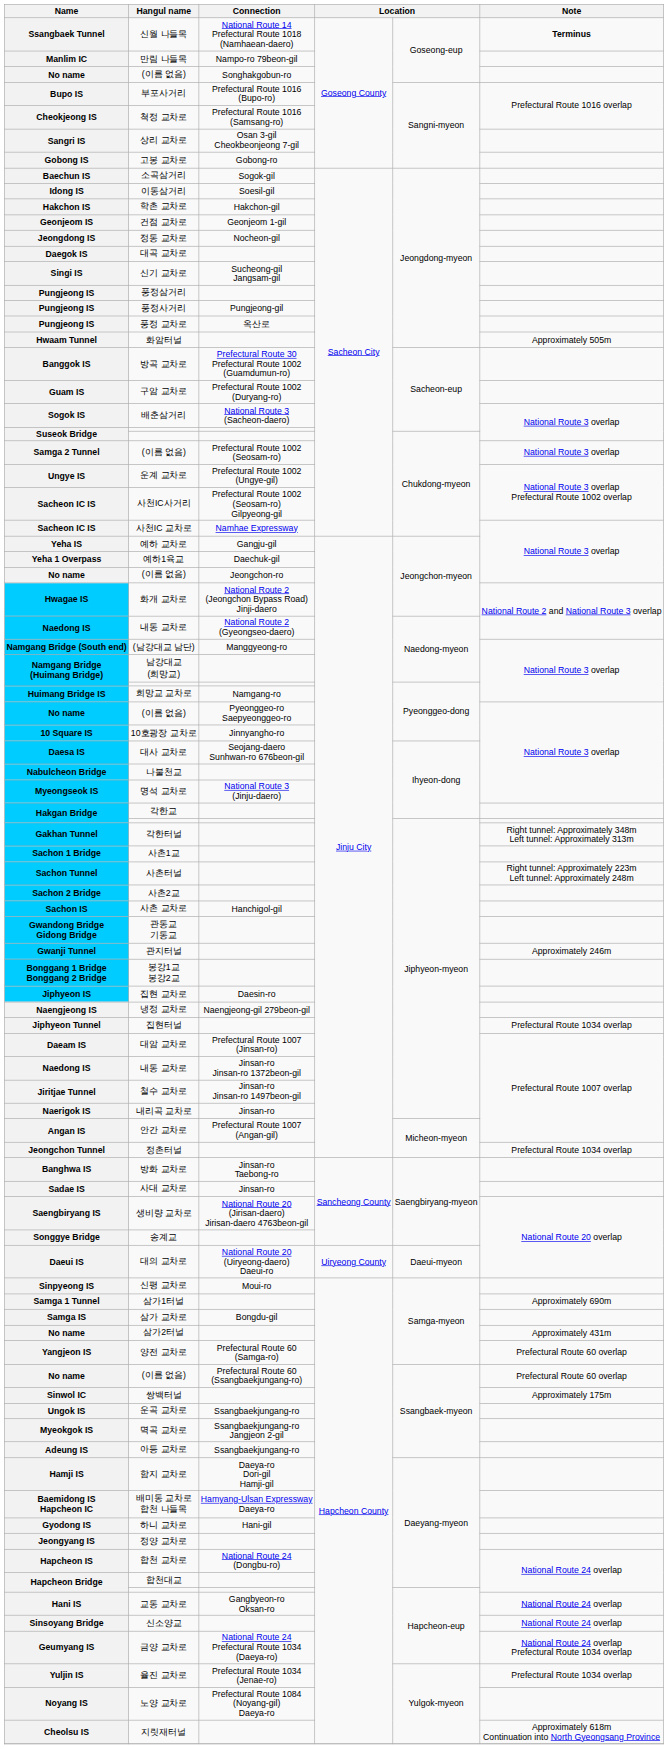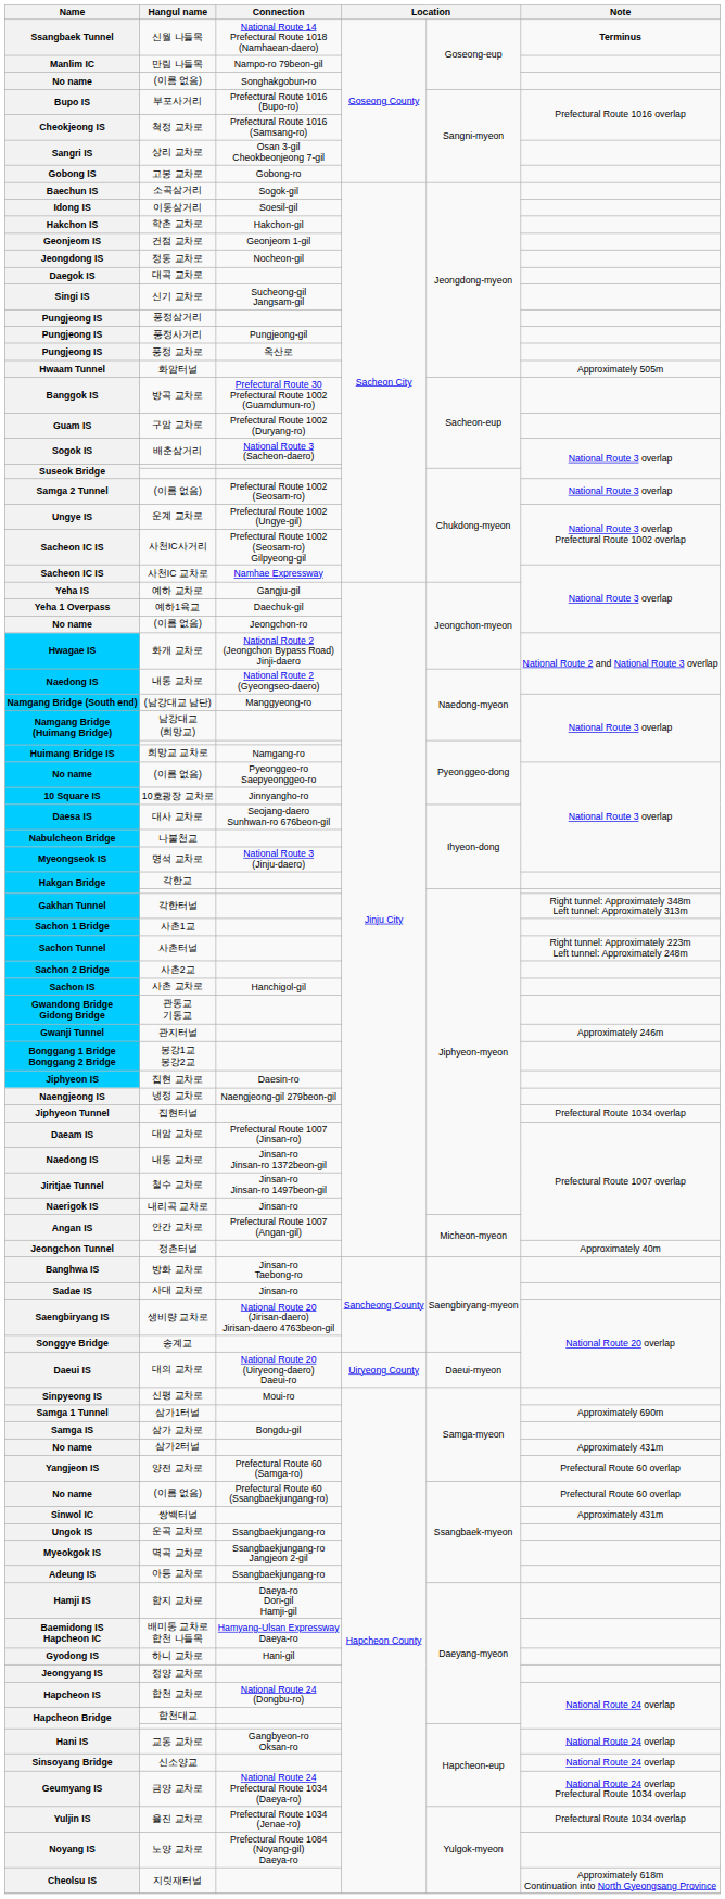 <table class="wikitable" style="font-size: 85%; text-align: center;">
 <tr>
 <th>Name </th>
 <th>Hangul name</th>
 <th>Connection</th>
 <th colspan="2">Location</th>
 <th>Note</th>
 </tr>
 <tr>
 <th>Ssangbaek Tunnel</th>
 <td>신월 나들목</td>
 <td><a href='#'>National Route 14</a><br>Prefectural Route 1018<br>(Namhaean-daero)</td>
 <td rowspan=7><a href='#'>Goseong County</a></td>
 <td rowspan=3>Goseong-eup</td>
 <td><strong>Terminus</strong></td>
 </tr>
 <tr>
 <th>Manlim IC</th>
 <td>만림 나들목</td>
 <td>Nampo-ro 79beon-gil</td>
 <td></td>
 </tr>
 <tr>
 <th>No name</th>
 <td>(이름 없음)</td>
 <td>Songhakgobun-ro</td>
 <td></td>
 </tr>
 <tr>
 <th>Bupo IS</th>
 <td>부포사거리</td>
 <td>Prefectural Route 1016<br>(Bupo-ro)</td>
 <td rowspan=4>Sangni-myeon</td>
 <td rowspan=2>Prefectural Route 1016 overlap</td>
 </tr>
 <tr>
 <th>Cheokjeong IS</th>
 <td>척정 교차로</td>
 <td>Prefectural Route 1016<br>(Samsang-ro)</td>
 </tr>
 <tr>
 <th>Sangri IS</th>
 <td>상리 교차로</td>
 <td>Osan 3-gil<br>Cheokbeonjeong 7-gil</td>
 <td></td>
 </tr>
 <tr>
 <th>Gobong IS</th>
 <td>고봉 교차로</td>
 <td>Gobong-ro</td>
 <td></td>
 </tr>
 <tr>
 <th>Baechun IS</th>
 <td>소곡삼거리</td>
 <td>Sogok-gil</td>
 <td rowspan=20><a href='#'>Sacheon City</a></td>
 <td rowspan=11>Jeongdong-myeon</td>
 <td></td>
 </tr>
 <tr>
 <th>Idong IS</th>
 <td>이동삼거리</td>
 <td>Soesil-gil</td>
 <td></td>
 </tr>
 <tr>
 <th>Hakchon IS</th>
 <td>학촌 교차로</td>
 <td>Hakchon-gil</td>
 <td></td>
 </tr>
 <tr>
 <th>Geonjeom IS</th>
 <td>건점 교차로</td>
 <td>Geonjeom 1-gil</td>
 <td></td>
 </tr>
 <tr>
 <th>Jeongdong IS</th>
 <td>정동 교차로</td>
 <td>Nocheon-gil</td>
 <td></td>
 </tr>
 <tr>
 <th>Daegok IS</th>
 <td>대곡 교차로</td>
 <td></td>
 <td></td>
 </tr>
 <tr>
 <th>Singi IS</th>
 <td>신기 교차로</td>
 <td>Sucheong-gil<br>Jangsam-gil</td>
 <td></td>
 </tr>
 <tr>
 <th>Pungjeong IS</th>
 <td>풍정삼거리</td>
 <td></td>
 <td></td>
 </tr>
 <tr>
 <th>Pungjeong IS</th>
 <td>풍정사거리</td>
 <td>Pungjeong-gil</td>
 <td></td>
 </tr>
 <tr>
 <th>Pungjeong IS</th>
 <td>풍정 교차로</td>
 <td>옥산로</td>
 <td></td>
 </tr>
 <tr>
 <th>Hwaam Tunnel</th>
 <td>화암터널</td>
 <td></td>
 <td>Approximately 505m</td>
 </tr>
 <tr>
 <th>Banggok IS</th>
 <td>방곡 교차로</td>
 <td><a href='#'>Prefectural Route 30</a><br>Prefectural Route 1002<br>(Guamdumun-ro)</td>
 <td rowspan=4>Sacheon-eup</td>
 <td></td>
 </tr>
 <tr>
 <th>Guam IS</th>
 <td>구암 교차로</td>
 <td>Prefectural Route 1002<br>(Duryang-ro)</td>
 <td></td>
 </tr>
 <tr>
 <th>Sogok IS</th>
 <td>배춘삼거리</td>
 <td><a href='#'>National Route 3</a><br>(Sacheon-daero)</td>
 <td rowspan=3><a href='#'>National Route 3</a> overlap</td>
 </tr>
 <tr>
 <th rowspan=2>Suseok Bridge</th>
 <td></td>
 </tr>
 <tr>
 <td></td>
 <td></td>
 <td rowspan=5>Chukdong-myeon</td>
 </tr>
 <tr>
 <th>Samga 2 Tunnel</th>
 <td>(이름 없음)</td>
 <td>Prefectural Route 1002<br>(Seosam-ro)</td>
 <td><a href='#'>National Route 3</a> overlap</td>
 </tr>
 <tr>
 <th>Ungye IS</th>
 <td>운계 교차로</td>
 <td>Prefectural Route 1002<br>(Ungye-gil)</td>
 <td rowspan=2><a href='#'>National Route 3</a> overlap<br>Prefectural Route 1002 overlap</td>
 </tr>
 <tr>
 <th>Sacheon IC IS</th>
 <td>사천IC사거리</td>
 <td>Prefectural Route 1002<br>(Seosam-ro)<br>Gilpyeong-gil</td>
 </tr>
 <tr>
 <th>Sacheon IC IS</th>
 <td>사천IC 교차로</td>
 <td><a href='#'>Namhae Expressway</a></td>
 <td rowspan=4><a href='#'>National Route 3</a> overlap</td>
 </tr>
 <tr>
 <th>Yeha IS</th>
 <td>예하 교차로</td>
 <td>Gangju-gil</td>
 <td rowspan=33><a href='#'>Jinju City</a></td>
 <td rowspan=4>Jeongchon-myeon</td>
 </tr>
 <tr>
 <th>Yeha 1 Overpass</th>
 <td>예하1육교</td>
 <td>Daechuk-gil</td>
 </tr>
 <tr>
 <th>No name</th>
 <td>(이름 없음)</td>
 <td>Jeongchon-ro</td>
 </tr>
 <tr>
 <th style="background-color: #00CCFF;">Hwagae IS</th>
 <td>화개 교차로</td>
 <td><a href='#'>National Route 2</a><br>(Jeongchon Bypass Road)<br>Jinji-daero</td>
 <td rowspan=2><a href='#'>National Route 2</a> and <a href='#'>National Route 3</a> overlap</td>
 </tr>
 <tr>
 <th style="background-color: #00CCFF;">Naedong IS</th>
 <td>내동 교차로</td>
 <td><a href='#'>National Route 2</a><br>(Gyeongseo-daero)</td>
 <td rowspan=3>Naedong-myeon</td>
 </tr>
 <tr>
 <th style="background-color: #00CCFF;">Namgang Bridge (South end)</th>
 <td>(남강대교 남단)</td>
 <td>Manggyeong-ro</td>
 <td rowspan=4><a href='#'>National Route 3</a> overlap</td>
 </tr>
 <tr>
 <th style="background-color: #00CCFF;" rowspan=2>Namgang Bridge<br>(Huimang Bridge)</th>
 <td>남강대교<br>(희망교)</td>
 <td></td>
 </tr>
 <tr>
 <td></td>
 <td></td>
 <td rowspan=4>Pyeonggeo-dong</td>
 </tr>
 <tr>
 <th style="background-color: #00CCFF;">Huimang Bridge IS</th>
 <td>희망교 교차로</td>
 <td>Namgang-ro</td>
 </tr>
 <tr>
 <th style="background-color: #00CCFF;">No name</th>
 <td>(이름 없음)</td>
 <td>Pyeonggeo-ro<br>Saepyeonggeo-ro</td>
 <td rowspan=5><a href='#'>National Route 3</a> overlap</td>
 </tr>
 <tr>
 <th style="background-color: #00CCFF;">10 Square IS</th>
 <td>10호광장 교차로</td>
 <td>Jinnyangho-ro</td>
 </tr>
 <tr>
 <th style="background-color: #00CCFF;">Daesa IS</th>
 <td>대사 교차로</td>
 <td>Seojang-daero<br>Sunhwan-ro 676beon-gil</td>
 <td rowspan=4>Ihyeon-dong</td>
 </tr>
 <tr>
 <th style="background-color: #00CCFF;">Nabulcheon Bridge</th>
 <td>나불천교</td>
 <td></td>
 </tr>
 <tr>
 <th style="background-color: #00CCFF;">Myeongseok IS</th>
 <td>명석 교차로</td>
 <td><a href='#'>National Route 3</a><br>(Jinju-daero)</td>
 </tr>
 <tr>
 <th style="background-color: #00CCFF;" rowspan=2>Hakgan Bridge</th>
 <td>각한교</td>
 <td></td>
 <td></td>
 </tr>
 <tr>
 <td></td>
 <td></td>
 <td rowspan=16>Jiphyeon-myeon</td>
 <td></td>
 </tr>
 <tr>
 <th style="background-color: #00CCFF;">Gakhan Tunnel</th>
 <td>각한터널</td>
 <td></td>
 <td>Right tunnel: Approximately 348m<br>Left tunnel: Approximately 313m</td>
 </tr>
 <tr>
 <th style="background-color: #00CCFF;">Sachon 1 Bridge</th>
 <td>사촌1교</td>
 <td></td>
 <td></td>
 </tr>
 <tr>
 <th style="background-color: #00CCFF;">Sachon Tunnel</th>
 <td>사촌터널</td>
 <td></td>
 <td>Right tunnel: Approximately 223m<br>Left tunnel: Approximately 248m</td>
 </tr>
 <tr>
 <th style="background-color: #00CCFF;">Sachon 2 Bridge</th>
 <td>사촌2교</td>
 <td></td>
 <td></td>
 </tr>
 <tr>
 <th style="background-color: #00CCFF;">Sachon IS</th>
 <td>사촌 교차로</td>
 <td>Hanchigol-gil</td>
 <td></td>
 </tr>
 <tr>
 <th style="background-color: #00CCFF;">Gwandong Bridge<br>Gidong Bridge</th>
 <td>관동교<br>기동교</td>
 <td></td>
 <td></td>
 </tr>
 <tr>
 <th style="background-color: #00CCFF;">Gwanji Tunnel</th>
 <td>관지터널</td>
 <td></td>
 <td>Approximately 246m</td>
 </tr>
 <tr>
 <th style="background-color: #00CCFF;">Bonggang 1 Bridge<br>Bonggang 2 Bridge</th>
 <td>봉강1교<br>봉강2교</td>
 <td></td>
 <td></td>
 </tr>
 <tr>
 <th style="background-color: #00CCFF;">Jiphyeon IS</th>
 <td>집현 교차로</td>
 <td>Daesin-ro</td>
 <td></td>
 </tr>
 <tr>
 <th>Naengjeong IS</th>
 <td>냉정 교차로</td>
 <td>Naengjeong-gil 279beon-gil</td>
 <td></td>
 </tr>
 <tr>
 <th>Jiphyeon Tunnel</th>
 <td>집현터널</td>
 <td></td>
 <td>Prefectural Route 1034 overlap</td>
 </tr>
 <tr>
 <th>Daeam IS</th>
 <td>대암 교차로</td>
 <td>Prefectural Route 1007<br>(Jinsan-ro)</td>
 <td rowspan=5>Prefectural Route 1007 overlap</td>
 </tr>
 <tr>
 <th>Naedong IS</th>
 <td>내동 교차로</td>
 <td>Jinsan-ro<br>Jinsan-ro 1372beon-gil</td>
 </tr>
 <tr>
 <th>Jiritjae Tunnel</th>
 <td>철수 교차로</td>
 <td>Jinsan-ro<br>Jinsan-ro 1497beon-gil</td>
 </tr>
 <tr>
 <th>Naerigok IS</th>
 <td>내리곡 교차로</td>
 <td>Jinsan-ro</td>
 </tr>
 <tr>
 <th>Angan IS</th>
 <td>안간 교차로</td>
 <td>Prefectural Route 1007<br>(Angan-gil)</td>
 <td rowspan=2>Micheon-myeon</td>
 </tr>
 <tr>
 <th>Jeongchon Tunnel</th>
 <td>정촌터널</td>
 <td></td>
-<td>Prefectural Route 1034 overlap</td>
+<td>Approximately 40m</td>
 </tr>
 <tr>
 <th>Banghwa IS</th>
 <td>방화 교차로</td>
 <td>Jinsan-ro<br>Taebong-ro</td>
 <td rowspan=4><a href='#'>Sancheong County</a></td>
 <td rowspan=4>Saengbiryang-myeon</td>
 <td></td>
 </tr>
 <tr>
 <th>Sadae IS</th>
 <td>사대 교차로</td>
 <td>Jinsan-ro</td>
 <td></td>
 </tr>
 <tr>
 <th>Saengbiryang IS</th>
 <td>생비량 교차로</td>
 <td><a href='#'>National Route 20</a><br>(Jirisan-daero)<br>Jirisan-daero 4763beon-gil</td>
 <td rowspan=3><a href='#'>National Route 20</a> overlap</td>
 </tr>
 <tr>
 <th>Songgye Bridge</th>
 <td>송계교</td>
 <td></td>
 </tr>
 <tr>
 <th>Daeui IS</th>
 <td>대의 교차로</td>
 <td><a href='#'>National Route 20</a><br>(Uiryeong-daero)<br>Daeui-ro</td>
 <td><a href='#'>Uiryeong County</a></td>
 <td>Daeui-myeon</td>
 </tr>
 <tr>
 <th>Sinpyeong IS</th>
 <td>신평 교차로</td>
 <td>Moui-ro</td>
 <td rowspan=23><a href='#'>Hapcheon County</a></td>
 <td rowspan=5>Samga-myeon</td>
 <td></td>
 </tr>
 <tr>
 <th>Samga 1 Tunnel</th>
 <td>삼가1터널</td>
 <td></td>
 <td>Approximately 690m</td>
 </tr>
 <tr>
 <th>Samga IS</th>
 <td>삼가 교차로</td>
 <td>Bongdu-gil</td>
 <td></td>
 </tr>
 <tr>
 <th>No name</th>
 <td>삼가2터널</td>
 <td></td>
 <td>Approximately 431m</td>
 </tr>
 <tr>
 <th>Yangjeon IS</th>
 <td>양전 교차로</td>
 <td>Prefectural Route 60<br>(Samga-ro)</td>
 <td>Prefectural Route 60 overlap</td>
 </tr>
 <tr>
 <th>No name</th>
 <td>(이름 없음)</td>
 <td>Prefectural Route 60<br>(Ssangbaekjungang-ro)</td>
 <td rowspan=5>Ssangbaek-myeon</td>
 <td>Prefectural Route 60 overlap</td>
 </tr>
 <tr>
 <th>Sinwol IC</th>
 <td>쌍백터널</td>
 <td></td>
-<td>Approximately 175m</td>
+<td>Approximately 431m</td>
 </tr>
 <tr>
 <th>Ungok IS</th>
 <td>운곡 교차로</td>
 <td>Ssangbaekjungang-ro</td>
 <td></td>
 </tr>
 <tr>
 <th>Myeokgok IS</th>
 <td>멱곡 교차로</td>
 <td>Ssangbaekjungang-ro<br>Jangjeon 2-gil</td>
 <td></td>
 </tr>
 <tr>
 <th>Adeung IS</th>
 <td>아등 교차로</td>
 <td>Ssangbaekjungang-ro</td>
 <td></td>
 </tr>
 <tr>
 <th>Hamji IS</th>
 <td>함지 교차로</td>
 <td>Daeya-ro<br>Dori-gil<br>Hamji-gil</td>
 <td rowspan=6>Daeyang-myeon</td>
 <td></td>
 </tr>
 <tr>
 <th>Baemidong IS<br>Hapcheon IC</th>
 <td>배미동 교차로<br>합천 나들목</td>
 <td><a href='#'>Hamyang-Ulsan Expressway</a><br>Daeya-ro</td>
 <td></td>
 </tr>
 <tr>
 <th>Gyodong IS</th>
 <td>하니 교차로</td>
 <td>Hani-gil</td>
 <td></td>
 </tr>
 <tr>
 <th>Jeongyang IS</th>
 <td>정양 교차로</td>
 <td></td>
 <td></td>
 </tr>
 <tr>
 <th>Hapcheon IS</th>
 <td>합천 교차로</td>
 <td><a href='#'>National Route 24</a><br>(Dongbu-ro)</td>
 <td rowspan=3><a href='#'>National Route 24</a> overlap</td>
 </tr>
 <tr>
 <th rowspan=2>Hapcheon Bridge</th>
 <td>합천대교</td>
 <td></td>
 </tr>
 <tr>
 <td></td>
 <td></td>
 <td rowspan=4>Hapcheon-eup</td>
 </tr>
 <tr>
 <th>Hani IS</th>
 <td>교동 교차로</td>
 <td>Gangbyeon-ro<br>Oksan-ro</td>
 <td><a href='#'>National Route 24</a> overlap</td>
 </tr>
 <tr>
 <th>Sinsoyang Bridge</th>
 <td>신소양교</td>
 <td></td>
 <td><a href='#'>National Route 24</a> overlap</td>
 </tr>
 <tr>
 <th>Geumyang IS</th>
 <td>금양 교차로</td>
 <td><a href='#'>National Route 24</a><br>Prefectural Route 1034<br>(Daeya-ro)</td>
 <td><a href='#'>National Route 24</a> overlap<br>Prefectural Route 1034 overlap</td>
 </tr>
 <tr>
 <th>Yuljin IS</th>
 <td>율진 교차로</td>
 <td>Prefectural Route 1034<br>(Jenae-ro)</td>
 <td rowspan=3>Yulgok-myeon</td>
 <td>Prefectural Route 1034 overlap</td>
 </tr>
 <tr>
 <th>Noyang IS</th>
 <td>노양 교차로</td>
 <td>Prefectural Route 1084<br>(Noyang-gil)<br>Daeya-ro</td>
 <td></td>
 </tr>
 <tr>
 <th>Cheolsu IS</th>
 <td>지릿재터널</td>
 <td></td>
 <td>Approximately 618m<br>Continuation into <a href='#'>North Gyeongsang Province</a></td>
 </tr>
 <tr>
 </tr>
 </table>
